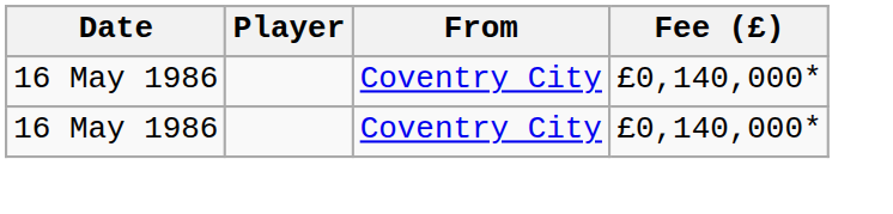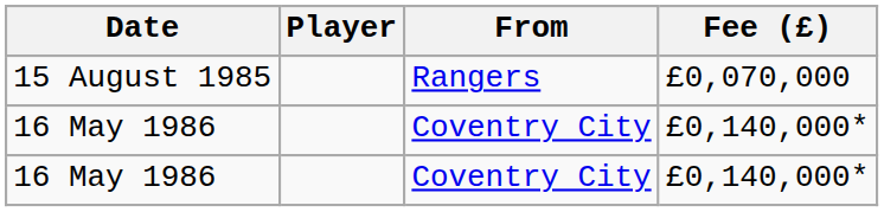 <table class="wikitable sortable" style="font-size:95%">
 <tr>
 <th>Date</th>
 <th>Player</th>
 <th>From</th>
 <th>Fee (£)</th>
+</tr>
+<tr>
+<td>15 August 1985</td>
+<td> </td>
+<td><a href='#'>Rangers</a></td>
+<td>£0,070,000</td>
 </tr>
 <tr>
 <td>16 May 1986</td>
 <td> </td>
 <td><a href='#'>Coventry City</a></td>
 <td>£0,140,000*</td>
 </tr>
 <tr>
 <td>16 May 1986</td>
 <td> </td>
 <td><a href='#'>Coventry City</a></td>
 <td>£0,140,000*</td>
 </tr>
 </table>
